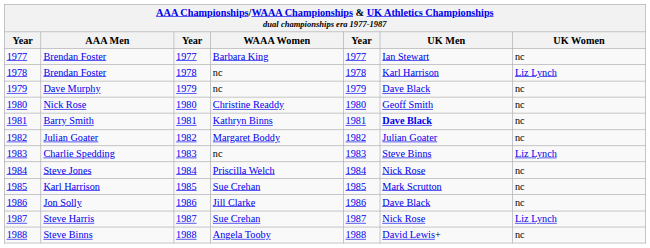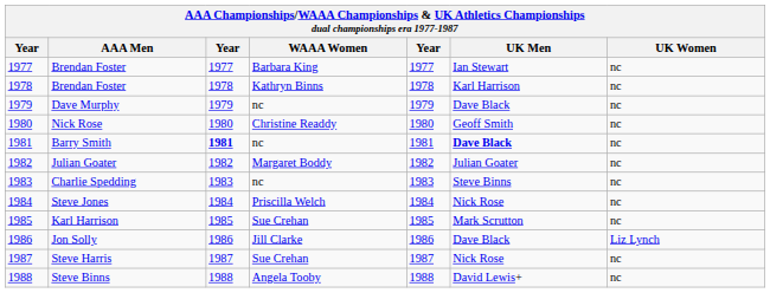 <table class="wikitable">
 <tr>
 <th colspan="7"><a href='#'>AAA Championships</a>/<a href='#'>WAAA Championships</a> & <a href='#'>UK Athletics Championships</a><br><em><small>dual championships era 1977-1987</small></em></th>
 </tr>
 <tr>
 <th width=50>Year</th>
 <th width=200>AAA Men</th>
 <th width=50>Year</th>
 <th width=200>WAAA Women</th>
 <th width=50>Year</th>
 <th width=200>UK Men</th>
 <th width=200>UK Women</th>
 </tr>
 <tr>
 <td><a href='#'>1977</a></td>
 <td><a href='#'>Brendan Foster</a></td>
 <td><a href='#'>1977</a></td>
 <td><a href='#'>Barbara King</a></td>
 <td><a href='#'>1977</a></td>
 <td><a href='#'>Ian Stewart</a></td>
 <td>nc</td>
 </tr>
 <tr>
 <td><a href='#'>1978</a></td>
 <td><a href='#'>Brendan Foster</a></td>
 <td><a href='#'>1978</a></td>
-<td>nc</td>
+<td><a href='#'>Kathryn Binns</a></td>
 <td><a href='#'>1978</a></td>
 <td><a href='#'>Karl Harrison</a></td>
-<td><a href='#'>Liz Lynch</a></td>
+<td>nc</td>
 </tr>
 <tr>
 <td><a href='#'>1979</a></td>
 <td><a href='#'>Dave Murphy</a></td>
 <td><a href='#'>1979</a></td>
 <td>nc</td>
 <td><a href='#'>1979</a></td>
 <td><a href='#'>Dave Black</a></td>
 <td>nc</td>
 </tr>
 <tr>
 <td><a href='#'>1980</a></td>
 <td><a href='#'>Nick Rose</a></td>
 <td><a href='#'>1980</a></td>
 <td><a href='#'>Christine Readdy</a></td>
 <td><a href='#'>1980</a></td>
 <td><a href='#'>Geoff Smith</a></td>
 <td>nc</td>
 </tr>
 <tr>
 <td><a href='#'>1981</a></td>
 <td><a href='#'>Barry Smith</a></td>
-<td><a href='#'>1981</a></td>
-<td><a href='#'>Kathryn Binns</a></td>
+<td><strong><a href='#'>1981</a></strong></td>
+<td>nc</td>
 <td><a href='#'>1981</a></td>
 <td><strong><a href='#'>Dave Black</a></strong></td>
 <td>nc</td>
 </tr>
 <tr>
 <td><a href='#'>1982</a></td>
 <td><a href='#'>Julian Goater</a></td>
 <td><a href='#'>1982</a></td>
 <td><a href='#'>Margaret Boddy</a></td>
 <td><a href='#'>1982</a></td>
 <td><a href='#'>Julian Goater</a></td>
 <td>nc</td>
 </tr>
 <tr>
 <td><a href='#'>1983</a></td>
 <td><a href='#'>Charlie Spedding</a></td>
 <td><a href='#'>1983</a></td>
 <td>nc</td>
 <td><a href='#'>1983</a></td>
 <td><a href='#'>Steve Binns</a></td>
-<td><a href='#'>Liz Lynch</a></td>
+<td>nc</td>
 </tr>
 <tr>
 <td><a href='#'>1984</a></td>
 <td><a href='#'>Steve Jones</a></td>
 <td><a href='#'>1984</a></td>
 <td><a href='#'>Priscilla Welch</a></td>
 <td><a href='#'>1984</a></td>
 <td><a href='#'>Nick Rose</a></td>
 <td>nc</td>
 </tr>
 <tr>
 <td><a href='#'>1985</a></td>
 <td><a href='#'>Karl Harrison</a></td>
 <td><a href='#'>1985</a></td>
 <td><a href='#'>Sue Crehan</a></td>
 <td><a href='#'>1985</a></td>
 <td><a href='#'>Mark Scrutton</a></td>
 <td>nc</td>
 </tr>
 <tr>
 <td><a href='#'>1986</a></td>
 <td><a href='#'>Jon Solly</a></td>
 <td><a href='#'>1986</a></td>
 <td><a href='#'>Jill Clarke</a></td>
 <td><a href='#'>1986</a></td>
 <td><a href='#'>Dave Black</a></td>
-<td>nc</td>
+<td><a href='#'>Liz Lynch</a></td>
 </tr>
 <tr>
 <td><a href='#'>1987</a></td>
 <td><a href='#'>Steve Harris</a></td>
 <td><a href='#'>1987</a></td>
 <td><a href='#'>Sue Crehan</a></td>
 <td><a href='#'>1987</a></td>
 <td><a href='#'>Nick Rose</a></td>
-<td><a href='#'>Liz Lynch</a></td>
+<td>nc</td>
 </tr>
 <tr>
 <td><a href='#'>1988</a></td>
 <td><a href='#'>Steve Binns</a></td>
 <td><a href='#'>1988</a></td>
 <td><a href='#'>Angela Tooby</a></td>
 <td><a href='#'>1988</a></td>
 <td><a href='#'>David Lewis</a>+</td>
 <td>nc</td>
 </tr>
 </table>
